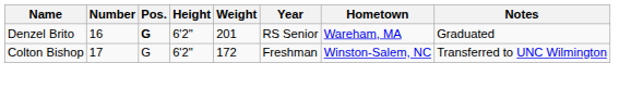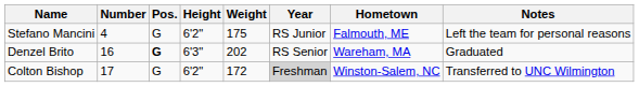 <table class="wikitable sortable" border="1">
 <tr>
 <th>Name</th>
 <th>Number</th>
 <th>Pos.</th>
 <th>Height</th>
 <th>Weight</th>
 <th>Year</th>
 <th>Hometown</th>
 <th class="unsortable">Notes</th>
 </tr>
 <tr>
+<td>Stefano Mancini</td>
+<td>4</td>
+<td>G</td>
+<td>6'2"</td>
+<td>175</td>
+<td>RS Junior</td>
+<td><a href='#'>Falmouth, ME</a></td>
+<td>Left the team for personal reasons</td>
+</tr>
+<tr>
 <td>Denzel Brito</td>
 <td>16</td>
 <td><strong>G</strong></td>
-<td>6'2"</td>
-<td>201</td>
+<td>6'3"</td>
+<td>202</td>
 <td>RS Senior</td>
 <td><a href='#'>Wareham, MA</a></td>
 <td>Graduated</td>
 </tr>
 <tr>
 <td>Colton Bishop</td>
 <td>17</td>
 <td>G</td>
 <td>6'2"</td>
 <td>172</td>
-<td>Freshman</td>
+<td style="background: lightgrey;">Freshman</td>
 <td><a href='#'>Winston-Salem, NC</a></td>
 <td>Transferred to <a href='#'>UNC Wilmington</a></td>
 </tr>
 </table>
